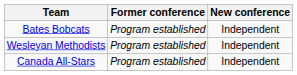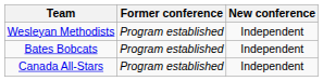 <table class="wikitable">
 <tr>
 <th>Team</th>
 <th>Former conference</th>
 <th>New conference</th>
 </tr>
 <tr style="text-align:center;">
-<td><a href='#'>Bates Bobcats</a></td>
+<td><a href='#'>Wesleyan Methodists</a></td>
 <td><em>Program established</em></td>
 <td>Independent</td>
 </tr>
 <tr style="text-align:center;">
-<td><a href='#'>Wesleyan Methodists</a></td>
+<td><a href='#'>Bates Bobcats</a></td>
 <td><em>Program established</em></td>
 <td>Independent</td>
 </tr>
 <tr style="text-align:center;">
 <td><a href='#'>Canada All-Stars</a></td>
 <td><em>Program established</em></td>
 <td>Independent</td>
 </tr>
 </table>
